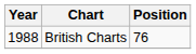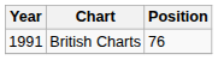 <table class="wikitable">
 <tr>
 <th align="left">Year</th>
 <th align="left">Chart</th>
 <th align="left">Position</th>
 </tr>
 <tr>
-<td align="left">1988</td>
+<td align="left">1991</td>
 <td align="left">British Charts</td>
 <td align="left">76</td>
 </tr>
 <tr>
 </tr>
 </table>
